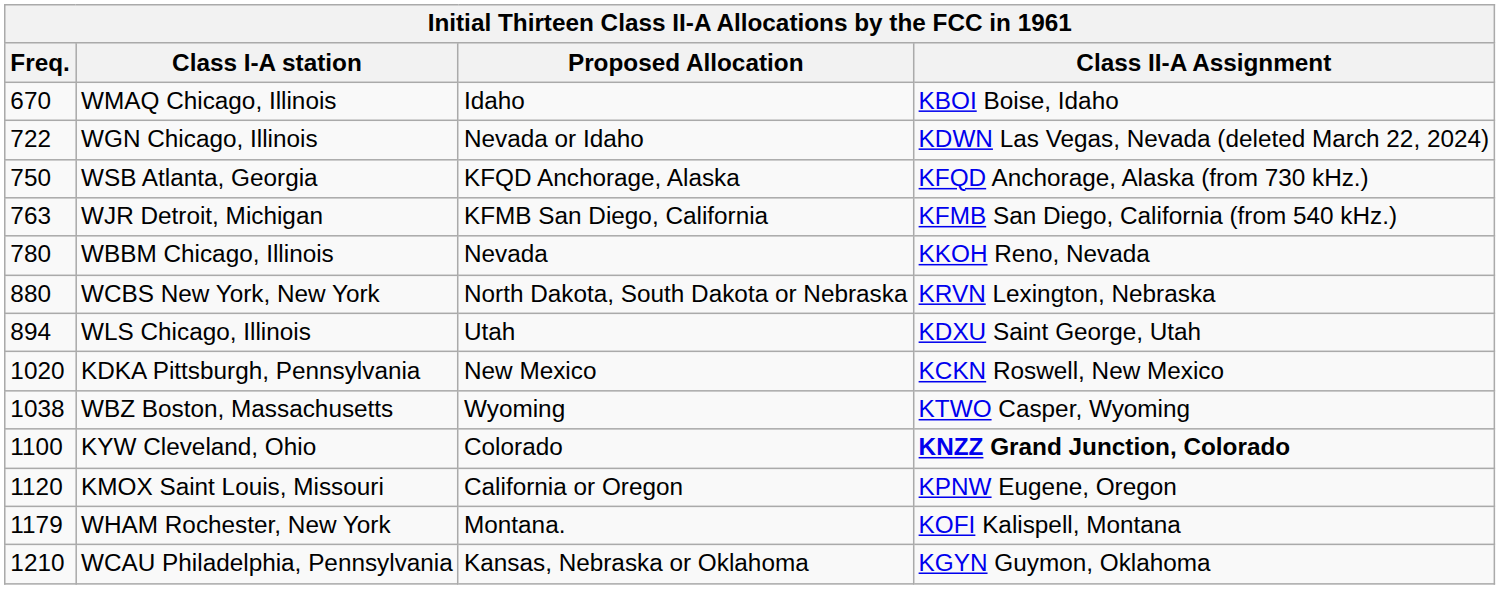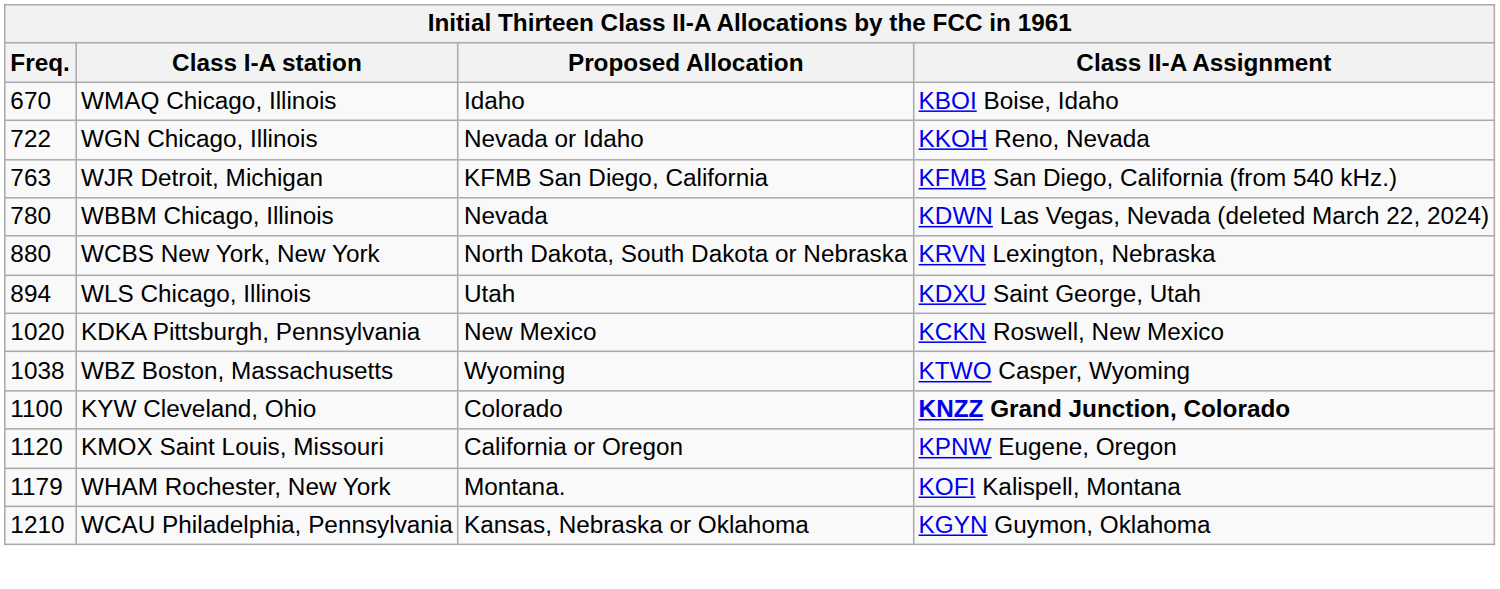 <table class="wikitable sortable">
 <tr>
 <th colspan="4">Initial Thirteen Class II-A Allocations by the FCC in 1961</th>
 </tr>
 <tr>
 <th>Freq.</th>
 <th>Class I-A station</th>
 <th>Proposed Allocation</th>
 <th>Class II-A Assignment</th>
 </tr>
 <tr>
 <td>670</td>
 <td>WMAQ Chicago, Illinois</td>
 <td>Idaho</td>
 <td><a href='#'>KBOI</a> Boise, Idaho</td>
 </tr>
 <tr>
 <td>722</td>
 <td>WGN Chicago, Illinois</td>
 <td>Nevada or Idaho</td>
-<td><a href='#'>KDWN</a> Las Vegas, Nevada (deleted March 22, 2024)</td>
-</tr>
-<tr>
-<td>750</td>
-<td>WSB Atlanta, Georgia</td>
-<td>KFQD Anchorage, Alaska</td>
-<td><a href='#'>KFQD</a> Anchorage, Alaska (from 730 kHz.)</td>
+<td><a href='#'>KKOH</a> Reno, Nevada</td>
 </tr>
 <tr>
 <td>763</td>
 <td>WJR Detroit, Michigan</td>
 <td>KFMB San Diego, California</td>
 <td><a href='#'>KFMB</a> San Diego, California (from 540 kHz.)</td>
 </tr>
 <tr>
 <td>780</td>
 <td>WBBM Chicago, Illinois</td>
 <td>Nevada</td>
-<td><a href='#'>KKOH</a> Reno, Nevada</td>
+<td><a href='#'>KDWN</a> Las Vegas, Nevada (deleted March 22, 2024)</td>
 </tr>
 <tr>
 <td>880</td>
 <td>WCBS New York, New York</td>
 <td>North Dakota, South Dakota or Nebraska</td>
 <td><a href='#'>KRVN</a> Lexington, Nebraska</td>
 </tr>
 <tr>
 <td>894</td>
 <td>WLS Chicago, Illinois</td>
 <td>Utah</td>
 <td><a href='#'>KDXU</a> Saint George, Utah</td>
 </tr>
 <tr>
 <td>1020</td>
 <td>KDKA Pittsburgh, Pennsylvania</td>
 <td>New Mexico</td>
 <td><a href='#'>KCKN</a> Roswell, New Mexico</td>
 </tr>
 <tr>
 <td>1038</td>
 <td>WBZ Boston, Massachusetts</td>
 <td>Wyoming</td>
 <td><a href='#'>KTWO</a> Casper, Wyoming</td>
 </tr>
 <tr>
 <td>1100</td>
 <td>KYW Cleveland, Ohio</td>
 <td>Colorado</td>
 <td><strong><a href='#'>KNZZ</a> Grand Junction, Colorado</strong></td>
 </tr>
 <tr>
 <td>1120</td>
 <td>KMOX Saint Louis, Missouri</td>
 <td>California or Oregon</td>
 <td><a href='#'>KPNW</a> Eugene, Oregon</td>
 </tr>
 <tr>
 <td>1179</td>
 <td>WHAM Rochester, New York</td>
 <td>Montana.</td>
 <td><a href='#'>KOFI</a> Kalispell, Montana</td>
 </tr>
 <tr>
 <td>1210</td>
 <td>WCAU Philadelphia, Pennsylvania</td>
 <td>Kansas, Nebraska or Oklahoma</td>
 <td><a href='#'>KGYN</a> Guymon, Oklahoma</td>
 </tr>
 </table>
